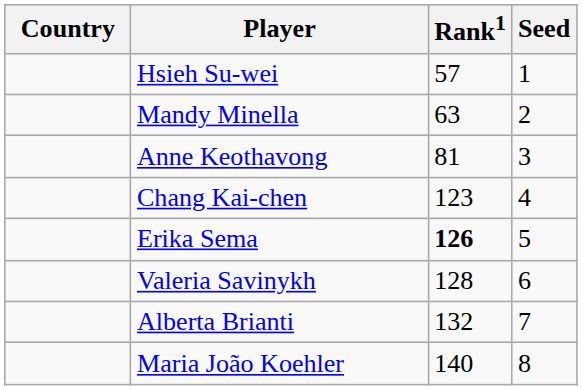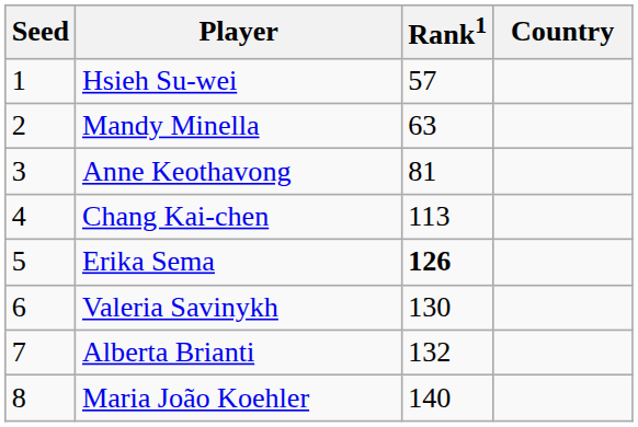 <table class="sortable wikitable">
 <tr>
-<th width="70">Country</th>
+<th>Seed</th>
 <th width="175">Player</th>
 <th>Rank<sup>1</sup></th>
-<th>Seed</th>
+<th width="70">Country</th>
 </tr>
 <tr>
-<td></td>
+<td>1</td>
 <td><a href='#'>Hsieh Su-wei</a></td>
 <td>57</td>
-<td>1</td>
+<td></td>
 </tr>
 <tr>
-<td></td>
+<td>2</td>
 <td><a href='#'>Mandy Minella</a></td>
 <td>63</td>
-<td>2</td>
+<td></td>
 </tr>
 <tr>
-<td></td>
+<td>3</td>
 <td><a href='#'>Anne Keothavong</a></td>
 <td>81</td>
-<td>3</td>
+<td></td>
 </tr>
 <tr>
+<td>4</td>
+<td><a href='#'>Chang Kai-chen</a></td>
+<td>113</td>
 <td></td>
-<td><a href='#'>Chang Kai-chen</a></td>
-<td>123</td>
-<td>4</td>
 </tr>
 <tr>
-<td></td>
+<td>5</td>
 <td><a href='#'>Erika Sema</a></td>
 <td><strong>126</strong></td>
-<td>5</td>
+<td></td>
 </tr>
 <tr>
+<td>6</td>
+<td><a href='#'>Valeria Savinykh</a></td>
+<td>130</td>
 <td></td>
-<td><a href='#'>Valeria Savinykh</a></td>
-<td>128</td>
-<td>6</td>
 </tr>
 <tr>
-<td></td>
+<td>7</td>
 <td><a href='#'>Alberta Brianti</a></td>
 <td>132</td>
-<td>7</td>
+<td></td>
 </tr>
 <tr>
-<td></td>
+<td>8</td>
 <td><a href='#'>Maria João Koehler</a></td>
 <td>140</td>
-<td>8</td>
+<td></td>
 </tr>
 </table>
